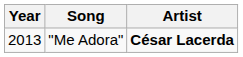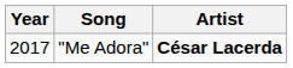 <table class="wikitable">
 <tr>
 <th>Year</th>
 <th>Song</th>
 <th>Artist</th>
 </tr>
 <tr>
-<td>2013</td>
+<td>2017</td>
 <td>"Me Adora"</td>
 <td><strong>César Lacerda</strong></td>
 </tr>
 </table>
